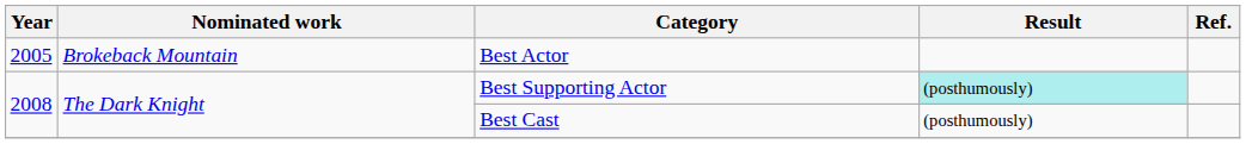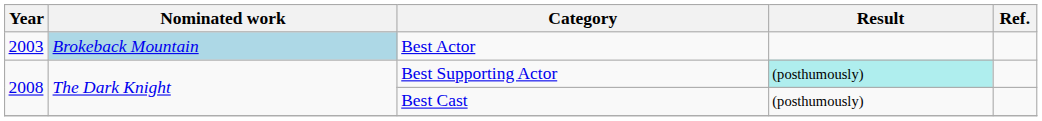 <table class="wikitable sortable" width=75%>
 <tr>
 <th width = 33px>Year</th>
 <th>Nominated work</th>
 <th>Category</th>
 <th>Result</th>
 <th width = 33px>Ref.</th>
 </tr>
 <tr>
-<td><a href='#'>2005</a></td>
-<td><em><a href='#'>Brokeback Mountain</a></em></td>
+<td><a href='#'>2003</a></td>
+<td style="background: lightblue;"><em><a href='#'>Brokeback Mountain</a></em></td>
 <td><a href='#'>Best Actor</a></td>
 <td></td>
 <td></td>
 </tr>
 <tr>
 <td rowspan=2><a href='#'>2008</a></td>
 <td rowspan=2><em><a href='#'>The Dark Knight</a></em></td>
 <td><a href='#'>Best Supporting Actor</a></td>
 <td style="background: paleturquoise;">  <small>(posthumously)</small></td>
 <td></td>
 </tr>
 <tr>
 <td><a href='#'>Best Cast</a></td>
 <td>  <small>(posthumously)</small></td>
 <td></td>
 </tr>
 <tr>
 </tr>
 </table>
